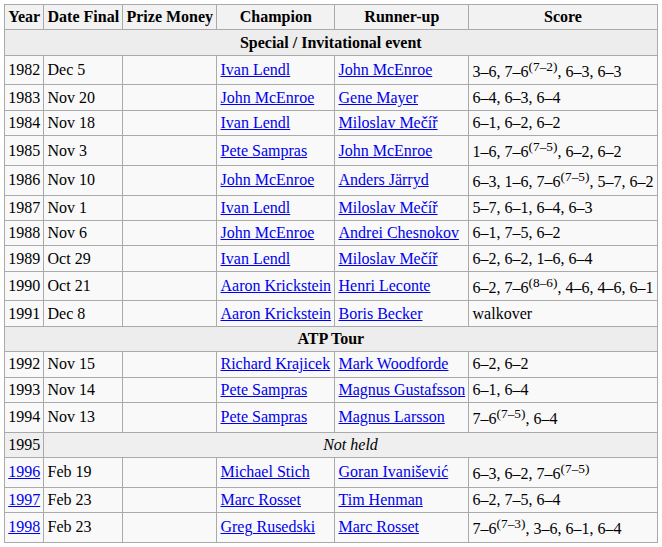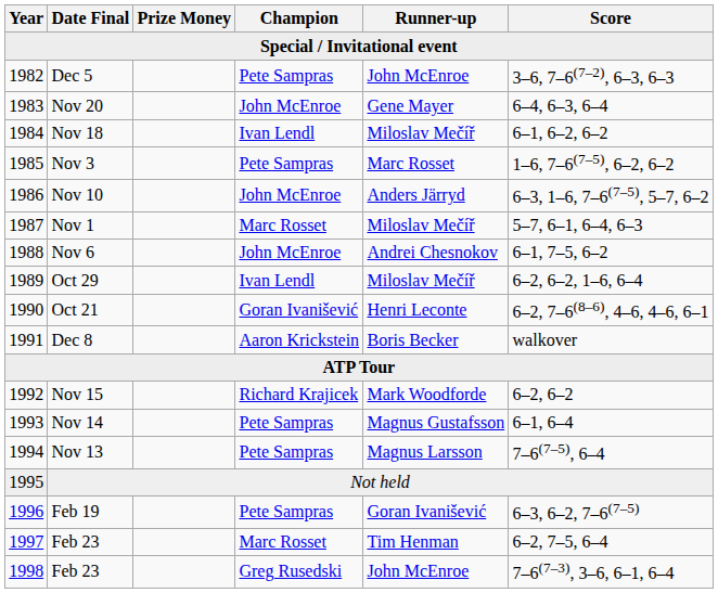 <table class="wikitable">
 <tr>
 <th>Year</th>
 <th>Date Final</th>
 <th>Prize Money</th>
 <th>Champion</th>
 <th>Runner-up</th>
 <th>Score</th>
 </tr>
 <tr>
 <th colspan="6" style="background:#ededed">Special / Invitational event</th>
 </tr>
 <tr>
 <td>1982</td>
 <td>Dec 5</td>
 <td></td>
-<td> <a href='#'>Ivan Lendl</a></td>
+<td> <a href='#'>Pete Sampras</a></td>
 <td> <a href='#'>John McEnroe</a></td>
 <td>3–6, 7–6<sup>(7–2)</sup>, 6–3, 6–3</td>
 </tr>
 <tr>
 <td>1983</td>
 <td>Nov 20</td>
 <td></td>
 <td> <a href='#'>John McEnroe</a></td>
 <td> <a href='#'>Gene Mayer</a></td>
 <td>6–4, 6–3, 6–4</td>
 </tr>
 <tr>
 <td>1984</td>
 <td>Nov 18</td>
 <td></td>
 <td> <a href='#'>Ivan Lendl</a></td>
 <td> <a href='#'>Miloslav Mečíř</a></td>
 <td>6–1, 6–2, 6–2</td>
 </tr>
 <tr>
 <td>1985</td>
 <td>Nov 3</td>
 <td></td>
 <td> <a href='#'>Pete Sampras</a></td>
-<td> <a href='#'>John McEnroe</a></td>
+<td> <a href='#'>Marc Rosset</a></td>
 <td>1–6, 7–6<sup>(7–5)</sup>, 6–2, 6–2</td>
 </tr>
 <tr>
 <td>1986</td>
 <td>Nov 10</td>
 <td></td>
 <td> <a href='#'>John McEnroe</a></td>
 <td> <a href='#'>Anders Järryd</a></td>
 <td>6–3, 1–6, 7–6<sup>(7–5)</sup>, 5–7, 6–2</td>
 </tr>
 <tr>
 <td>1987</td>
 <td>Nov 1</td>
 <td></td>
-<td> <a href='#'>Ivan Lendl</a></td>
+<td> <a href='#'>Marc Rosset</a></td>
 <td> <a href='#'>Miloslav Mečíř</a></td>
 <td>5–7, 6–1, 6–4, 6–3</td>
 </tr>
 <tr>
 <td>1988</td>
 <td>Nov 6</td>
 <td></td>
 <td> <a href='#'>John McEnroe</a></td>
 <td> <a href='#'>Andrei Chesnokov</a></td>
 <td>6–1, 7–5, 6–2</td>
 </tr>
 <tr>
 <td>1989</td>
 <td>Oct 29</td>
 <td></td>
 <td> <a href='#'>Ivan Lendl</a></td>
 <td> <a href='#'>Miloslav Mečíř</a></td>
 <td>6–2, 6–2, 1–6, 6–4</td>
 </tr>
 <tr>
 <td>1990</td>
 <td>Oct 21</td>
 <td></td>
-<td> <a href='#'>Aaron Krickstein</a></td>
+<td> <a href='#'>Goran Ivanišević</a></td>
 <td> <a href='#'>Henri Leconte</a></td>
 <td>6–2, 7–6<sup>(8–6)</sup>, 4–6, 4–6, 6–1</td>
 </tr>
 <tr>
 <td>1991</td>
 <td>Dec 8</td>
 <td></td>
 <td> <a href='#'>Aaron Krickstein</a></td>
 <td> <a href='#'>Boris Becker</a></td>
 <td>walkover</td>
 </tr>
 <tr>
 <th colspan="6" style="background:#ededed">ATP Tour</th>
 </tr>
 <tr>
 <td>1992</td>
 <td>Nov 15</td>
 <td></td>
 <td> <a href='#'>Richard Krajicek</a></td>
 <td> <a href='#'>Mark Woodforde</a></td>
 <td>6–2, 6–2</td>
 </tr>
 <tr>
 <td>1993</td>
 <td>Nov 14</td>
 <td></td>
 <td> <a href='#'>Pete Sampras</a></td>
 <td> <a href='#'>Magnus Gustafsson</a></td>
 <td>6–1, 6–4</td>
 </tr>
 <tr>
 <td>1994</td>
 <td>Nov 13</td>
 <td></td>
 <td> <a href='#'>Pete Sampras</a></td>
 <td> <a href='#'>Magnus Larsson</a></td>
 <td>7–6<sup>(7–5)</sup>, 6–4</td>
 </tr>
 <tr style="background:#efefef">
 <td>1995</td>
 <td colspan=5 align=center><em>Not held</em></td>
 </tr>
 <tr>
 <td><a href='#'>1996</a></td>
 <td>Feb 19</td>
 <td></td>
-<td> <a href='#'>Michael Stich</a></td>
+<td> <a href='#'>Pete Sampras</a></td>
 <td> <a href='#'>Goran Ivanišević</a></td>
 <td>6–3, 6–2, 7–6<sup>(7–5)</sup></td>
 </tr>
 <tr>
 <td><a href='#'>1997</a></td>
 <td>Feb 23</td>
 <td></td>
 <td> <a href='#'>Marc Rosset</a></td>
 <td> <a href='#'>Tim Henman</a></td>
 <td>6–2, 7–5, 6–4</td>
 </tr>
 <tr>
 <td><a href='#'>1998</a></td>
 <td>Feb 23</td>
 <td></td>
 <td> <a href='#'>Greg Rusedski</a></td>
-<td> <a href='#'>Marc Rosset</a></td>
+<td> <a href='#'>John McEnroe</a></td>
 <td>7–6<sup>(7–3)</sup>, 3–6, 6–1, 6–4</td>
 </tr>
 </table>
